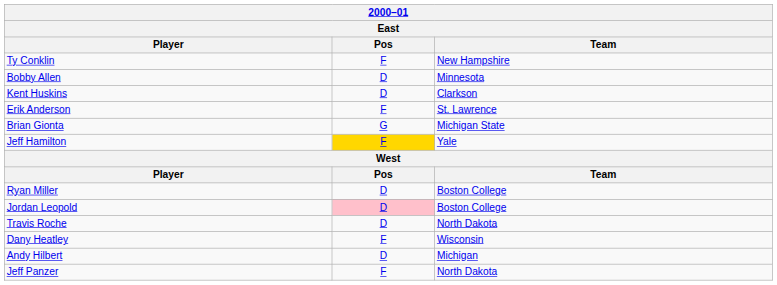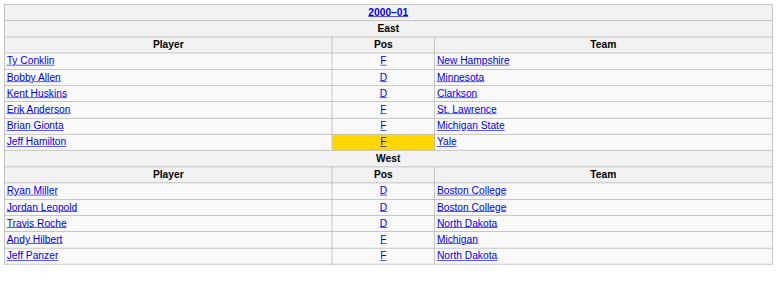 <table class="wikitable" width=95%>
 <tr>
 <th colspan=3><a href='#'>2000–01</a></th>
 </tr>
 <tr>
 <th colspan=3><strong>East</strong></th>
 </tr>
 <tr>
 <th>Player</th>
 <th>Pos</th>
 <th>Team</th>
 </tr>
 <tr>
 <td><a href='#'>Ty Conklin</a></td>
 <td style="text-align:center;"><a href='#'>F</a></td>
 <td><a href='#'>New Hampshire</a></td>
 </tr>
 <tr>
 <td><a href='#'>Bobby Allen</a></td>
 <td style="text-align:center;"><a href='#'>D</a></td>
 <td><a href='#'>Minnesota</a></td>
 </tr>
 <tr>
 <td><a href='#'>Kent Huskins</a></td>
 <td style="text-align:center;"><a href='#'>D</a></td>
 <td><a href='#'>Clarkson</a></td>
 </tr>
 <tr>
 <td><a href='#'>Erik Anderson</a></td>
 <td style="text-align:center;"><a href='#'>F</a></td>
 <td><a href='#'>St. Lawrence</a></td>
 </tr>
 <tr>
 <td><a href='#'>Brian Gionta</a></td>
-<td style="text-align:center;"><a href='#'>G</a></td>
+<td style="text-align:center;"><a href='#'>F</a></td>
 <td><a href='#'>Michigan State</a></td>
 </tr>
 <tr>
 <td><a href='#'>Jeff Hamilton</a></td>
 <td style="background: gold; text-align:center;"><a href='#'>F</a></td>
 <td><a href='#'>Yale</a></td>
 </tr>
 <tr>
 <th colspan=3><strong>West</strong></th>
 </tr>
 <tr>
 <th>Player</th>
 <th>Pos</th>
 <th>Team</th>
 </tr>
 <tr>
 <td><a href='#'>Ryan Miller</a></td>
 <td style="text-align:center;"><a href='#'>D</a></td>
 <td><a href='#'>Boston College</a></td>
 </tr>
 <tr>
 <td><a href='#'>Jordan Leopold</a></td>
-<td style="background: pink; text-align:center;"><a href='#'>D</a></td>
+<td style="text-align:center;"><a href='#'>D</a></td>
 <td><a href='#'>Boston College</a></td>
 </tr>
 <tr>
 <td><a href='#'>Travis Roche</a></td>
 <td style="text-align:center;"><a href='#'>D</a></td>
 <td><a href='#'>North Dakota</a></td>
 </tr>
 <tr>
-<td><a href='#'>Dany Heatley</a></td>
+<td><a href='#'>Andy Hilbert</a></td>
 <td style="text-align:center;"><a href='#'>F</a></td>
-<td><a href='#'>Wisconsin</a></td>
-</tr>
-<tr>
-<td><a href='#'>Andy Hilbert</a></td>
-<td style="text-align:center;"><a href='#'>D</a></td>
 <td><a href='#'>Michigan</a></td>
 </tr>
 <tr>
 <td><a href='#'>Jeff Panzer</a></td>
 <td style="text-align:center;"><a href='#'>F</a></td>
 <td><a href='#'>North Dakota</a></td>
 </tr>
 </table>
